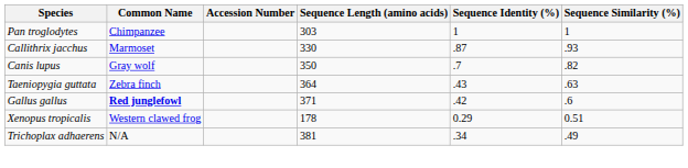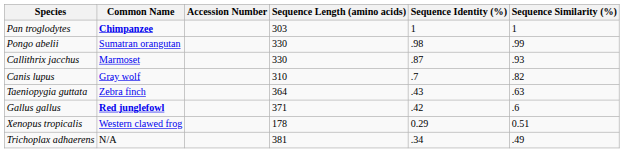 <table class="wikitable">
 <tr>
 <th>Species</th>
 <th>Common Name</th>
 <th>Accession Number</th>
 <th>Sequence Length (amino acids)</th>
 <th>Sequence Identity (%)</th>
 <th>Sequence Similarity (%)</th>
 </tr>
 <tr>
 <td><em>Pan troglodytes</em></td>
-<td><a href='#'>Chimpanzee</a></td>
+<td><strong><a href='#'>Chimpanzee</a></strong></td>
 <td></td>
 <td>303</td>
 <td>1</td>
 <td>1</td>
+</tr>
+<tr>
+<td><em>Pongo abelii</em></td>
+<td><a href='#'>Sumatran orangutan</a></td>
+<td></td>
+<td>330</td>
+<td>.98</td>
+<td>.99</td>
 </tr>
 <tr>
 <td><em>Callithrix jacchus</em></td>
 <td><a href='#'>Marmoset</a></td>
 <td></td>
 <td>330</td>
 <td>.87</td>
 <td>.93</td>
 </tr>
 <tr>
 <td><em>Canis lupus</em></td>
 <td><a href='#'>Gray wolf</a></td>
 <td></td>
-<td>350</td>
+<td>310</td>
 <td>.7</td>
 <td>.82</td>
 </tr>
 <tr>
 <td><em>Taeniopygia guttata</em></td>
 <td><a href='#'>Zebra finch</a></td>
 <td></td>
 <td>364</td>
 <td>.43</td>
 <td>.63</td>
 </tr>
 <tr>
 <td><em>Gallus gallus</em></td>
 <td><strong><a href='#'>Red junglefowl</a></strong></td>
 <td></td>
 <td>371</td>
 <td>.42</td>
 <td>.6</td>
 </tr>
 <tr>
 <td><em>Xenopus tropicalis</em></td>
 <td><a href='#'>Western clawed frog</a></td>
 <td></td>
 <td>178</td>
 <td>0.29</td>
 <td>0.51</td>
 </tr>
 <tr>
 <td><em>Trichoplax adhaerens</em></td>
 <td>N/A</td>
 <td></td>
 <td>381</td>
 <td>.34</td>
 <td>.49</td>
 </tr>
 </table>
